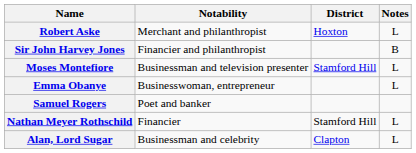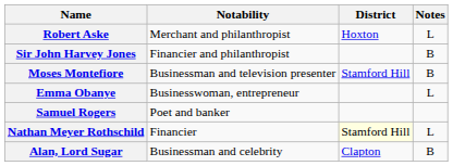 <table class="wikitable plainrowheaders sortable">
 <tr>
 <th scope="col">Name</th>
 <th scope="col">Notability</th>
 <th scope="col">District</th>
 <th scope="col">Notes</th>
 </tr>
 <tr>
 <th scope="row"><a href='#'>Robert Aske</a></th>
 <td>Merchant and philanthropist</td>
 <td><a href='#'>Hoxton</a></td>
 <td style="text-align:center;">L</td>
 </tr>
 <tr>
 <th scope="row"><a href='#'>Sir John Harvey Jones</a></th>
 <td>Financier and philanthropist</td>
 <td></td>
 <td style="text-align:center;">B</td>
 </tr>
 <tr>
 <th scope="row"><a href='#'>Moses Montefiore</a></th>
 <td>Businessman and television presenter</td>
 <td><a href='#'>Stamford Hill</a></td>
-<td style="text-align:center;">L</td>
+<td style="text-align:center;">B</td>
 </tr>
 <tr>
 <th scope="row"><a href='#'>Emma Obanye</a></th>
 <td>Businesswoman, entrepreneur</td>
 <td></td>
 <td style="text-align:center;">L</td>
 </tr>
 <tr>
 <th scope="row"><a href='#'>Samuel Rogers</a></th>
 <td>Poet and banker</td>
 <td></td>
 <td style="text-align:center;"></td>
 </tr>
 <tr>
 <th scope="row"><a href='#'>Nathan Meyer Rothschild</a></th>
 <td>Financier</td>
-<td>Stamford Hill</td>
+<td style="background: lightyellow;">Stamford Hill</td>
 <td style="text-align:center;">L</td>
 </tr>
 <tr>
 <th scope="row"><a href='#'>Alan, Lord Sugar</a></th>
 <td>Businessman and celebrity</td>
 <td><a href='#'>Clapton</a></td>
-<td style="text-align:center;">L</td>
+<td style="text-align:center;">B</td>
 </tr>
 </table>
